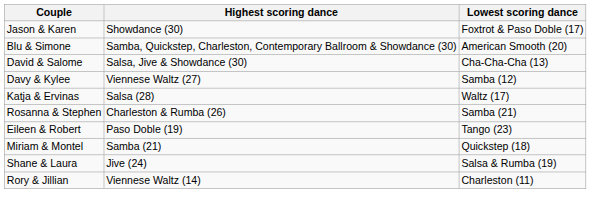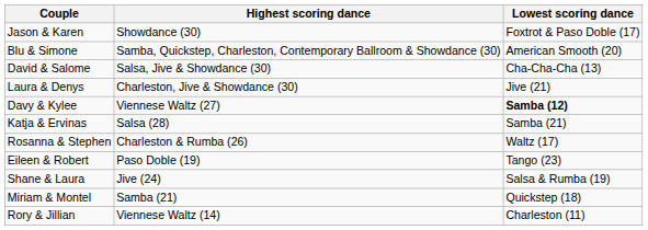 <table class="wikitable">
 <tr>
 <th>Couple</th>
 <th>Highest scoring dance</th>
 <th>Lowest scoring dance</th>
 </tr>
 <tr>
 <td>Jason & Karen</td>
 <td>Showdance (30)</td>
 <td>Foxtrot & Paso Doble (17)</td>
 </tr>
 <tr>
 <td>Blu & Simone</td>
 <td>Samba, Quickstep, Charleston, Contemporary Ballroom & Showdance (30)</td>
 <td>American Smooth (20)</td>
 </tr>
 <tr>
 <td>David & Salome</td>
 <td>Salsa, Jive & Showdance (30)</td>
 <td>Cha-Cha-Cha (13)</td>
 </tr>
 <tr>
+<td>Laura & Denys</td>
+<td>Charleston, Jive & Showdance (30)</td>
+<td>Jive (21)</td>
+</tr>
+<tr>
 <td>Davy & Kylee</td>
 <td>Viennese Waltz (27)</td>
-<td>Samba (12)</td>
+<td><strong>Samba (12)</strong></td>
 </tr>
 <tr>
 <td>Katja & Ervinas</td>
 <td>Salsa (28)</td>
-<td>Waltz (17)</td>
+<td>Samba (21)</td>
 </tr>
 <tr>
 <td>Rosanna & Stephen</td>
 <td>Charleston & Rumba (26)</td>
-<td>Samba (21)</td>
+<td>Waltz (17)</td>
 </tr>
 <tr>
 <td>Eileen & Robert</td>
 <td>Paso Doble (19)</td>
 <td>Tango (23)</td>
 </tr>
 <tr>
+<td>Shane & Laura</td>
+<td>Jive (24)</td>
+<td>Salsa & Rumba (19)</td>
+</tr>
+<tr>
 <td>Miriam & Montel</td>
 <td>Samba (21)</td>
 <td>Quickstep (18)</td>
-</tr>
-<tr>
-<td>Shane & Laura</td>
-<td>Jive (24)</td>
-<td>Salsa & Rumba (19)</td>
 </tr>
 <tr>
 <td>Rory & Jillian</td>
 <td>Viennese Waltz (14)</td>
 <td>Charleston (11)</td>
 </tr>
 </table>
